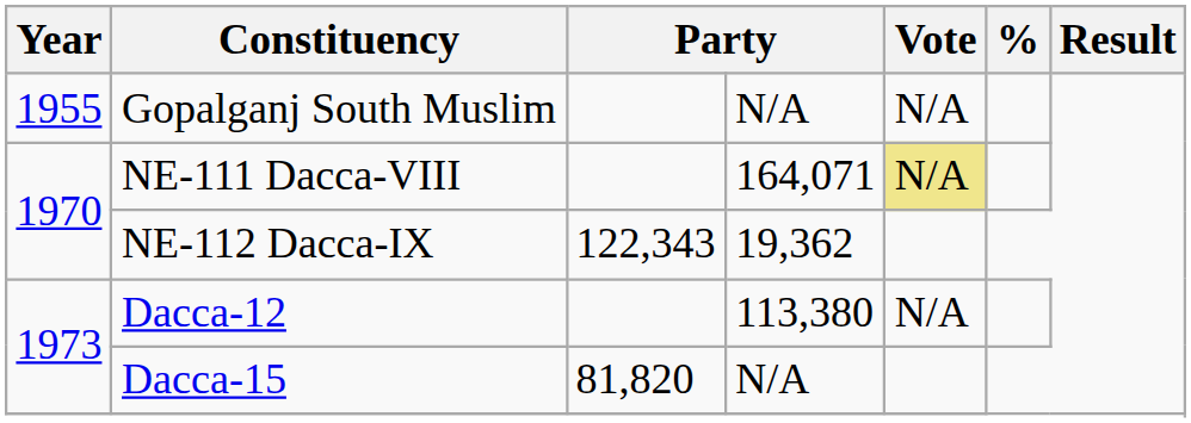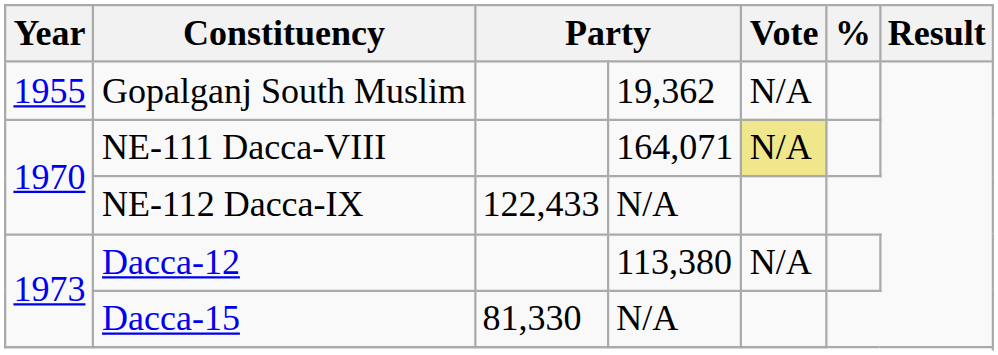 <table class="wikitable">
 <tr>
 <th>Year</th>
 <th>Constituency</th>
 <th colspan="2">Party</th>
 <th>Vote</th>
 <th>%</th>
 <th>Result</th>
 </tr>
 <tr>
 <td><a href='#'>1955</a></td>
 <td>Gopalganj South Muslim</td>
 <td></td>
-<td>N/A</td>
+<td>19,362</td>
 <td>N/A</td>
 <td></td>
 </tr>
 <tr>
 <td rowspan="2"><a href='#'>1970</a></td>
 <td>NE-111 Dacca-VIII</td>
 <td></td>
 <td>164,071</td>
 <td style="background: khaki;">N/A</td>
 <td></td>
 </tr>
 <tr>
 <td>NE-112 Dacca-IX</td>
-<td>122,343</td>
-<td>19,362</td>
+<td>122,433</td>
+<td>N/A</td>
 <td></td>
 </tr>
 <tr>
 <td rowspan="2"><a href='#'>1973</a></td>
 <td><a href='#'>Dacca-12</a></td>
 <td></td>
 <td>113,380</td>
 <td>N/A</td>
 <td></td>
 </tr>
 <tr>
 <td><a href='#'>Dacca-15</a></td>
-<td>81,820</td>
+<td>81,330</td>
 <td>N/A</td>
 <td></td>
 </tr>
 <tr>
 </tr>
 </table>
